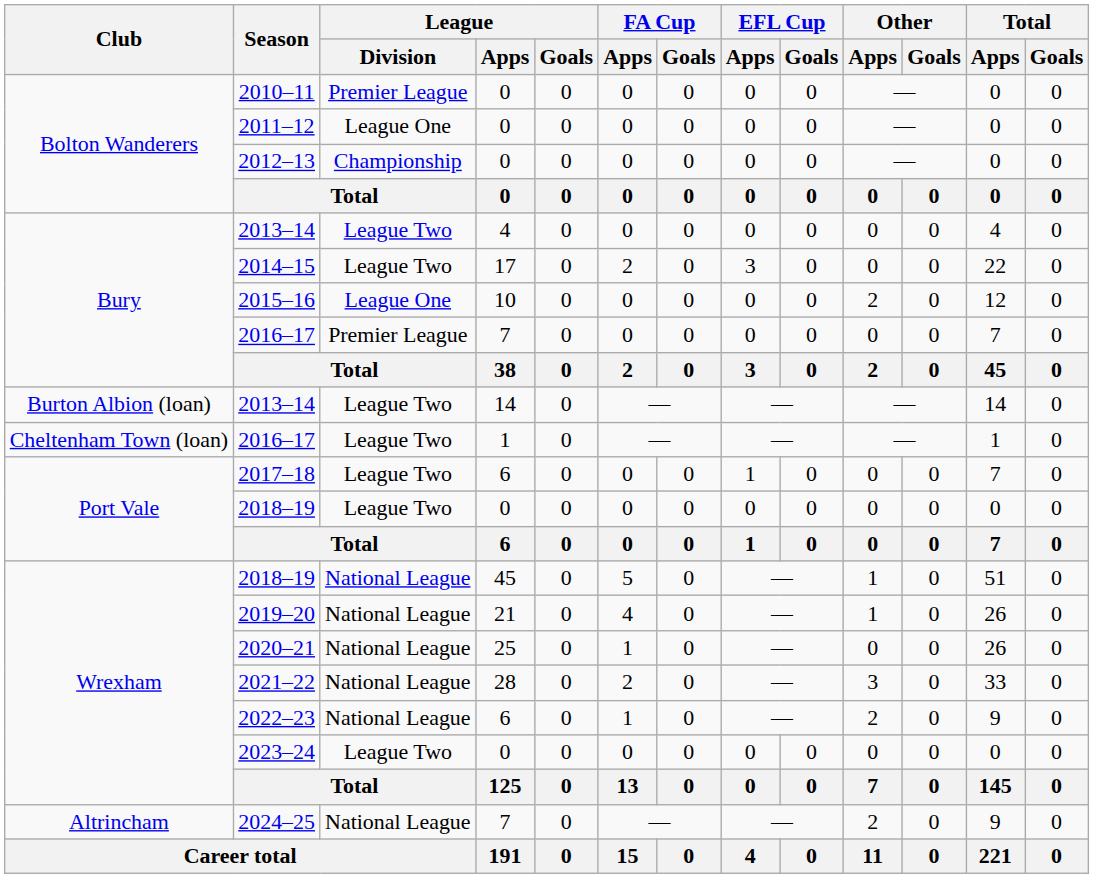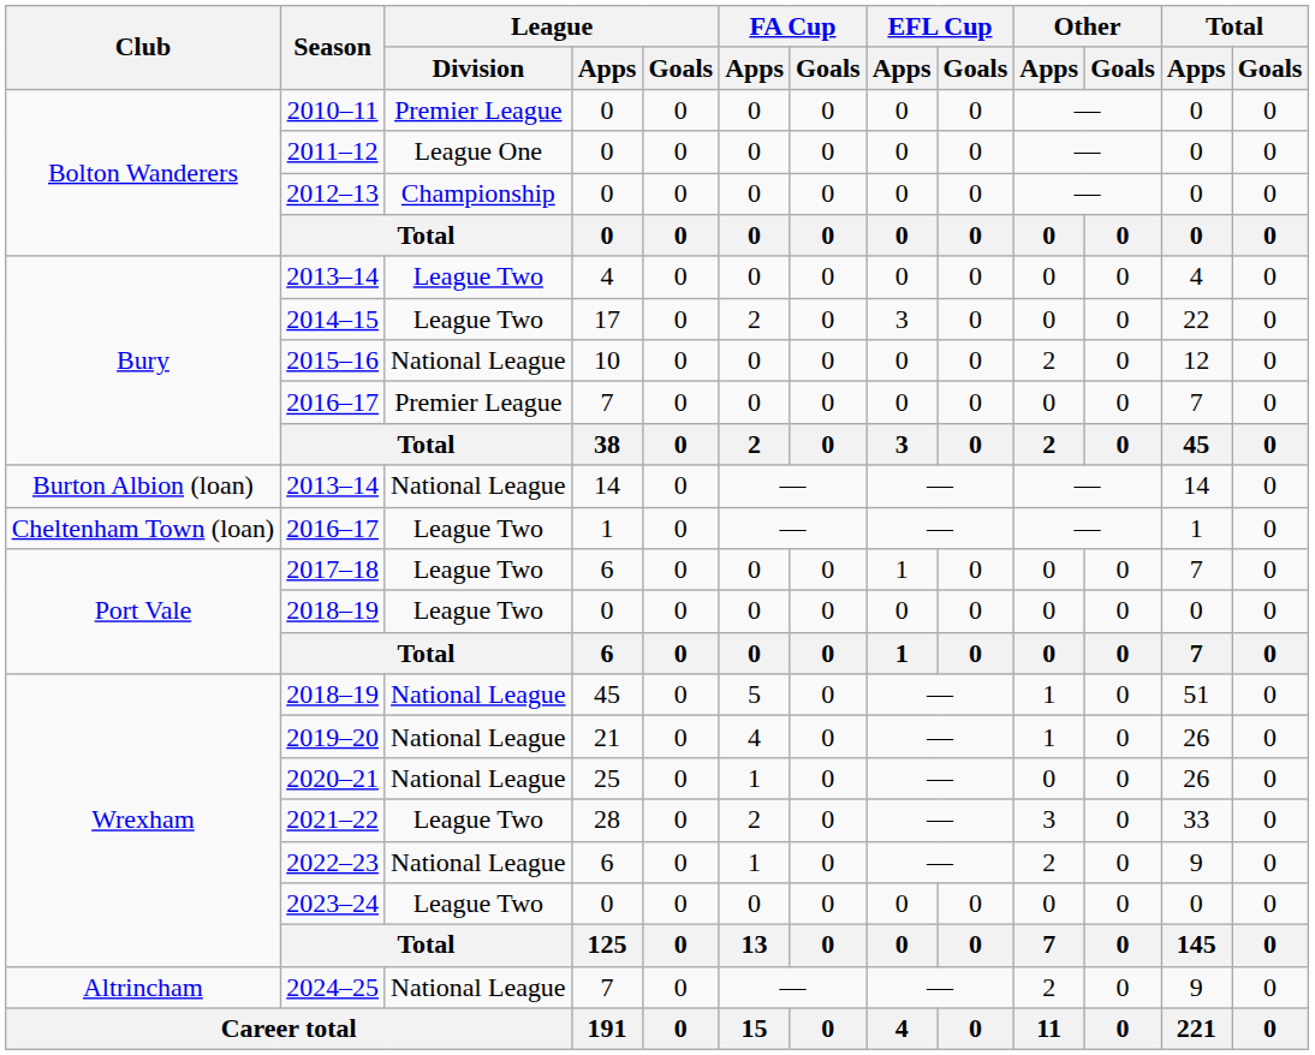 <table class="wikitable" style="text-align:center">
 <tr>
 <th rowspan="2">Club</th>
 <th rowspan="2">Season</th>
 <th colspan="3">League</th>
 <th colspan="2"><a href='#'>FA Cup</a></th>
 <th colspan="2"><a href='#'>EFL Cup</a></th>
 <th colspan="2">Other</th>
 <th colspan="2">Total</th>
 </tr>
 <tr>
 <th>Division</th>
 <th>Apps</th>
 <th>Goals</th>
 <th>Apps</th>
 <th>Goals</th>
 <th>Apps</th>
 <th>Goals</th>
 <th>Apps</th>
 <th>Goals</th>
 <th>Apps</th>
 <th>Goals</th>
 </tr>
 <tr>
 <td rowspan="4"><a href='#'>Bolton Wanderers</a></td>
 <td><a href='#'>2010–11</a></td>
 <td><a href='#'>Premier League</a></td>
 <td>0</td>
 <td>0</td>
 <td>0</td>
 <td>0</td>
 <td>0</td>
 <td>0</td>
 <td colspan="2">—</td>
 <td>0</td>
 <td>0</td>
 </tr>
 <tr>
 <td><a href='#'>2011–12</a></td>
 <td>League One</td>
 <td>0</td>
 <td>0</td>
 <td>0</td>
 <td>0</td>
 <td>0</td>
 <td>0</td>
 <td colspan="2">—</td>
 <td>0</td>
 <td>0</td>
 </tr>
 <tr>
 <td><a href='#'>2012–13</a></td>
 <td><a href='#'>Championship</a></td>
 <td>0</td>
 <td>0</td>
 <td>0</td>
 <td>0</td>
 <td>0</td>
 <td>0</td>
 <td colspan="2">—</td>
 <td>0</td>
 <td>0</td>
 </tr>
 <tr>
 <th colspan="2">Total</th>
 <th>0</th>
 <th>0</th>
 <th>0</th>
 <th>0</th>
 <th>0</th>
 <th>0</th>
 <th>0</th>
 <th>0</th>
 <th>0</th>
 <th>0</th>
 </tr>
 <tr>
 <td rowspan="5"><a href='#'>Bury</a></td>
 <td><a href='#'>2013–14</a></td>
 <td><a href='#'>League Two</a></td>
 <td>4</td>
 <td>0</td>
 <td>0</td>
 <td>0</td>
 <td>0</td>
 <td>0</td>
 <td>0</td>
 <td>0</td>
 <td>4</td>
 <td>0</td>
 </tr>
 <tr>
 <td><a href='#'>2014–15</a></td>
 <td>League Two</td>
 <td>17</td>
 <td>0</td>
 <td>2</td>
 <td>0</td>
 <td>3</td>
 <td>0</td>
 <td>0</td>
 <td>0</td>
 <td>22</td>
 <td>0</td>
 </tr>
 <tr>
 <td><a href='#'>2015–16</a></td>
-<td><a href='#'>League One</a></td>
+<td>National League</td>
 <td>10</td>
 <td>0</td>
 <td>0</td>
 <td>0</td>
 <td>0</td>
 <td>0</td>
 <td>2</td>
 <td>0</td>
 <td>12</td>
 <td>0</td>
 </tr>
 <tr>
 <td><a href='#'>2016–17</a></td>
 <td>Premier League</td>
 <td>7</td>
 <td>0</td>
 <td>0</td>
 <td>0</td>
 <td>0</td>
 <td>0</td>
 <td>0</td>
 <td>0</td>
 <td>7</td>
 <td>0</td>
 </tr>
 <tr>
 <th colspan="2">Total</th>
 <th>38</th>
 <th>0</th>
 <th>2</th>
 <th>0</th>
 <th>3</th>
 <th>0</th>
 <th>2</th>
 <th>0</th>
 <th>45</th>
 <th>0</th>
 </tr>
 <tr>
 <td><a href='#'>Burton Albion</a> (loan)</td>
 <td><a href='#'>2013–14</a></td>
-<td>League Two</td>
+<td>National League</td>
 <td>14</td>
 <td>0</td>
 <td colspan="2">—</td>
 <td colspan="2">—</td>
 <td colspan="2">—</td>
 <td>14</td>
 <td>0</td>
 </tr>
 <tr>
 <td><a href='#'>Cheltenham Town</a> (loan)</td>
 <td><a href='#'>2016–17</a></td>
 <td>League Two</td>
 <td>1</td>
 <td>0</td>
 <td colspan="2">—</td>
 <td colspan="2">—</td>
 <td colspan="2">—</td>
 <td>1</td>
 <td>0</td>
 </tr>
 <tr>
 <td rowspan="3"><a href='#'>Port Vale</a></td>
 <td><a href='#'>2017–18</a></td>
 <td>League Two</td>
 <td>6</td>
 <td>0</td>
 <td>0</td>
 <td>0</td>
 <td>1</td>
 <td>0</td>
 <td>0</td>
 <td>0</td>
 <td>7</td>
 <td>0</td>
 </tr>
 <tr>
 <td><a href='#'>2018–19</a></td>
 <td>League Two</td>
 <td>0</td>
 <td>0</td>
 <td>0</td>
 <td>0</td>
 <td>0</td>
 <td>0</td>
 <td>0</td>
 <td>0</td>
 <td>0</td>
 <td>0</td>
 </tr>
 <tr>
 <th colspan="2">Total</th>
 <th>6</th>
 <th>0</th>
 <th>0</th>
 <th>0</th>
 <th>1</th>
 <th>0</th>
 <th>0</th>
 <th>0</th>
 <th>7</th>
 <th>0</th>
 </tr>
 <tr>
 <td rowspan="7"><a href='#'>Wrexham</a></td>
 <td><a href='#'>2018–19</a></td>
 <td><a href='#'>National League</a></td>
 <td>45</td>
 <td>0</td>
 <td>5</td>
 <td>0</td>
 <td colspan="2">—</td>
 <td>1</td>
 <td>0</td>
 <td>51</td>
 <td>0</td>
 </tr>
 <tr>
 <td><a href='#'>2019–20</a></td>
 <td>National League</td>
 <td>21</td>
 <td>0</td>
 <td>4</td>
 <td>0</td>
 <td colspan="2">—</td>
 <td>1</td>
 <td>0</td>
 <td>26</td>
 <td>0</td>
 </tr>
 <tr>
 <td><a href='#'>2020–21</a></td>
 <td>National League</td>
 <td>25</td>
 <td>0</td>
 <td>1</td>
 <td>0</td>
 <td colspan="2">—</td>
 <td>0</td>
 <td>0</td>
 <td>26</td>
 <td>0</td>
 </tr>
 <tr>
 <td><a href='#'>2021–22</a></td>
-<td>National League</td>
+<td>League Two</td>
 <td>28</td>
 <td>0</td>
 <td>2</td>
 <td>0</td>
 <td colspan="2">—</td>
 <td>3</td>
 <td>0</td>
 <td>33</td>
 <td>0</td>
 </tr>
 <tr>
 <td><a href='#'>2022–23</a></td>
 <td>National League</td>
 <td>6</td>
 <td>0</td>
 <td>1</td>
 <td>0</td>
 <td colspan="2">—</td>
 <td>2</td>
 <td>0</td>
 <td>9</td>
 <td>0</td>
 </tr>
 <tr>
 <td><a href='#'>2023–24</a></td>
 <td>League Two</td>
 <td>0</td>
 <td>0</td>
 <td>0</td>
 <td>0</td>
 <td>0</td>
 <td>0</td>
 <td>0</td>
 <td>0</td>
 <td>0</td>
 <td>0</td>
 </tr>
 <tr>
 <th colspan="2">Total</th>
 <th>125</th>
 <th>0</th>
 <th>13</th>
 <th>0</th>
 <th>0</th>
 <th>0</th>
 <th>7</th>
 <th>0</th>
 <th>145</th>
 <th>0</th>
 </tr>
 <tr>
 <td><a href='#'>Altrincham</a></td>
 <td><a href='#'>2024–25</a></td>
 <td>National League</td>
 <td>7</td>
 <td>0</td>
 <td colspan="2">—</td>
 <td colspan="2">—</td>
 <td>2</td>
 <td>0</td>
 <td>9</td>
 <td>0</td>
 </tr>
 <tr>
 <th colspan="3">Career total</th>
 <th>191</th>
 <th>0</th>
 <th>15</th>
 <th>0</th>
 <th>4</th>
 <th>0</th>
 <th>11</th>
 <th>0</th>
 <th>221</th>
 <th>0</th>
 </tr>
 </table>
